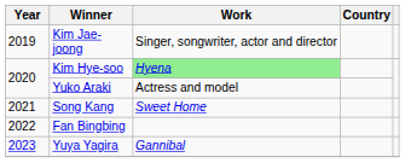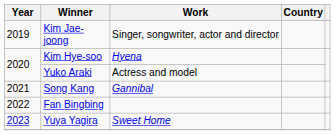 <table class="wikitable" | align=center>
 <tr>
 <th style="width:50px">Year</th>
 <th style="width:100px">Winner</th>
 <th>Work</th>
 <th>Country</th>
 <th></th>
 </tr>
 <tr>
 <td rowspan="1">2019</td>
 <td><a href='#'>Kim Jae-joong</a></td>
 <td>Singer, songwriter, actor and director</td>
 <td></td>
 <td rowspan="1" style="text-align: center;"></td>
 </tr>
 <tr>
 <td rowspan="2">2020</td>
 <td><a href='#'>Kim Hye-soo</a></td>
-<td style="background: lightgreen;"><em><a href='#'>Hyena</a></em></td>
+<td><em><a href='#'>Hyena</a></em></td>
 <td></td>
 <td rowspan="2" style="text-align: center;"></td>
 </tr>
 <tr>
 <td><a href='#'>Yuko Araki</a></td>
 <td>Actress and model</td>
 <td></td>
 </tr>
 <tr>
 <td rowspan="1">2021</td>
 <td><a href='#'>Song Kang</a></td>
-<td><em><a href='#'>Sweet Home</a></em></td>
+<td><em><a href='#'>Gannibal</a></em></td>
 <td></td>
 <td rowspan="1" style="text-align: center;"></td>
 </tr>
 <tr>
 <td rowspan="1">2022</td>
 <td><a href='#'>Fan Bingbing</a></td>
 <td></td>
 <td></td>
 <td rowspan="1" style="text-align: center;"></td>
 </tr>
 <tr>
 <td><a href='#'>2023</a></td>
 <td><a href='#'>Yuya Yagira</a></td>
-<td><em><a href='#'>Gannibal</a></em></td>
+<td><em><a href='#'>Sweet Home</a></em></td>
 <td></td>
 <td rowspan="1" style="text-align: center;"></td>
 </tr>
 <tr>
 </tr>
 </table>
